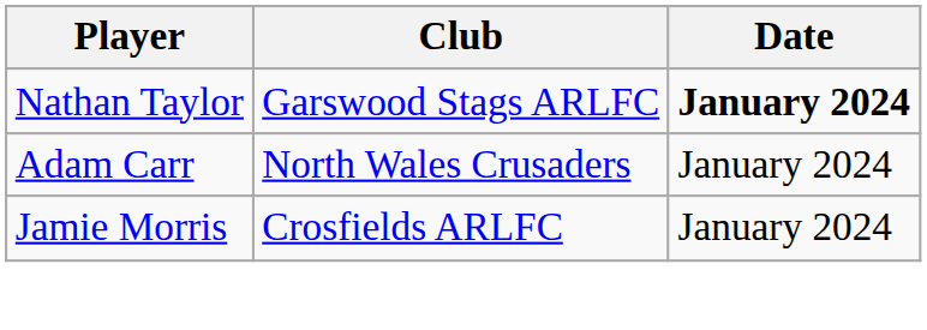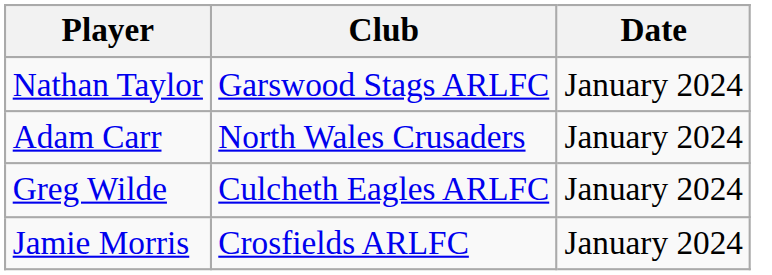 <table class="wikitable">
 <tr>
 <th>Player</th>
 <th>Club</th>
 <th>Date</th>
 </tr>
 <tr>
 <td> <a href='#'>Nathan Taylor</a></td>
 <td><a href='#'>Garswood Stags ARLFC</a></td>
-<td><strong>January 2024</strong></td>
+<td>January 2024</td>
 </tr>
 <tr>
 <td> <a href='#'>Adam Carr</a></td>
 <td><a href='#'>North Wales Crusaders</a></td>
+<td>January 2024</td>
+</tr>
+<tr>
+<td> <a href='#'>Greg Wilde</a></td>
+<td><a href='#'>Culcheth Eagles ARLFC</a></td>
 <td>January 2024</td>
 </tr>
 <tr>
 <td> <a href='#'>Jamie Morris</a></td>
 <td><a href='#'>Crosfields ARLFC</a></td>
 <td>January 2024</td>
 </tr>
 </table>
